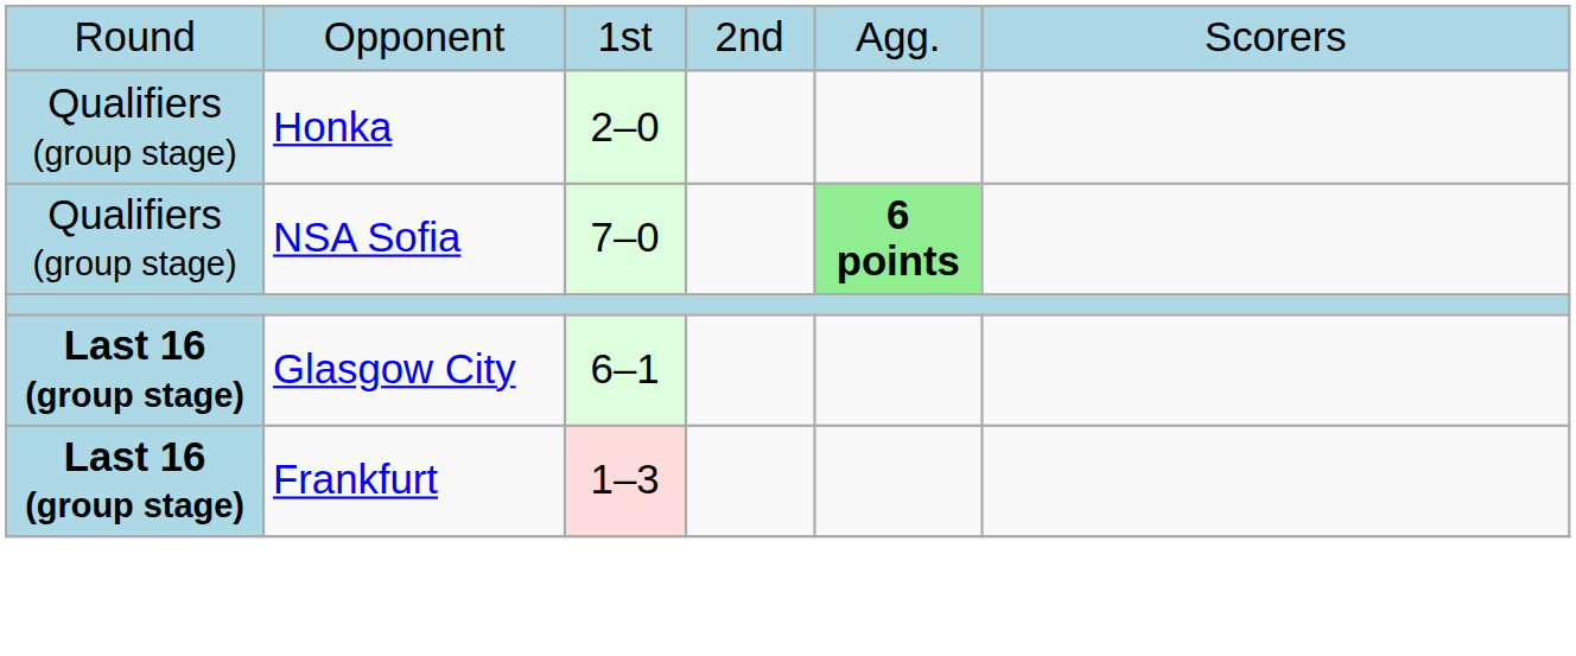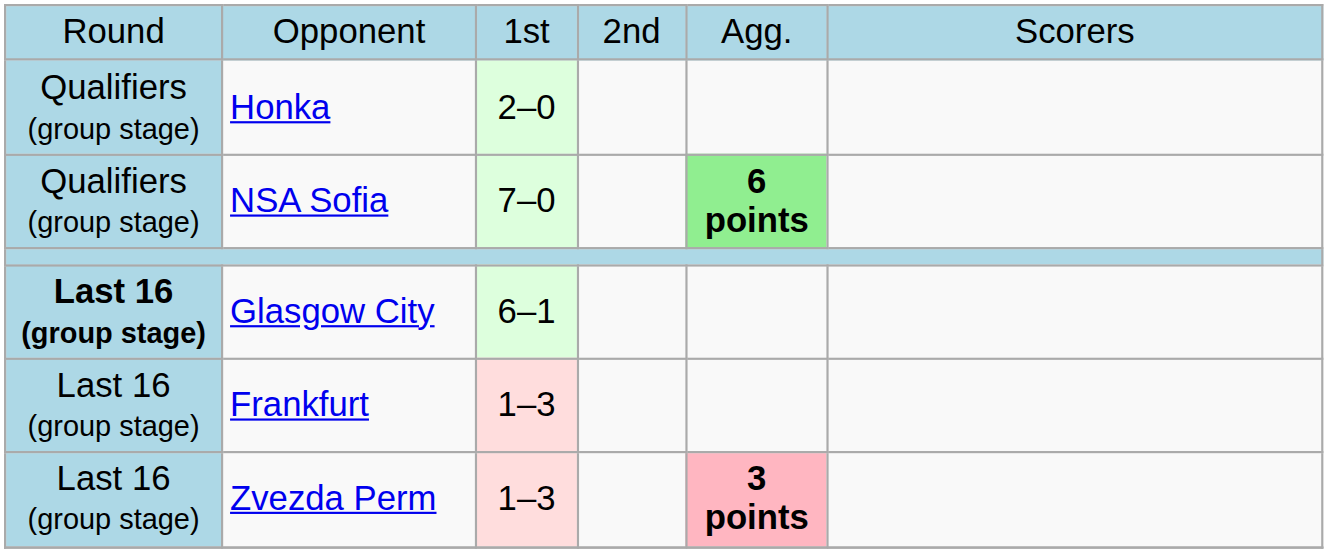 <table class="wikitable" style="text-align:center">
 <tr bgcolor=lightblue>
 <td width=150px>Round</td>
 <td width=200px>Opponent</td>
 <td width=80px>1st</td>
 <td width=80px>2nd</td>
 <td width=80px>Agg.</td>
 <td width=600px>Scorers</td>
 </tr>
 <tr>
 <td bgcolor=lightblue>Qualifiers <small>(group stage)</small></td>
 <td align=left> <a href='#'>Honka</a></td>
 <td bgcolor="#ddffdd">2–0</td>
 <td></td>
 <td></td>
 <td align=left></td>
 </tr>
 <tr>
 <td bgcolor=lightblue>Qualifiers <small>(group stage)</small></td>
 <td align=left> <a href='#'>NSA Sofia</a></td>
 <td bgcolor="#ddffdd">7–0</td>
 <td></td>
 <td bgcolor=lightgreen><strong>6 points</strong></td>
 <td align=left></td>
 </tr>
 <tr bgcolor=lightblue>
 <td colspan=6></td>
 </tr>
 <tr>
 <td bgcolor=lightblue><strong>Last 16 <small>(group stage)</small></strong></td>
 <td align=left> <a href='#'>Glasgow City</a></td>
 <td bgcolor="#ddffdd">6–1</td>
 <td></td>
 <td></td>
 <td align=left></td>
 </tr>
 <tr>
-<td bgcolor=lightblue><strong>Last 16 <small>(group stage)</small></strong></td>
+<td bgcolor=lightblue>Last 16 <small>(group stage)</small></td>
 <td align=left> <a href='#'>Frankfurt</a></td>
 <td bgcolor="#ffdddd">1–3</td>
 <td></td>
 <td></td>
 <td align=left></td>
 </tr>
 <tr>
+<td bgcolor=lightblue>Last 16 <small>(group stage)</small></td>
+<td align=left> <a href='#'>Zvezda Perm</a></td>
+<td bgcolor="#ffdddd">1–3</td>
+<td></td>
+<td bgcolor=lightpink><strong>3 points</strong></td>
+<td align=left></td>
+</tr>
+<tr>
 </tr>
 </table>
